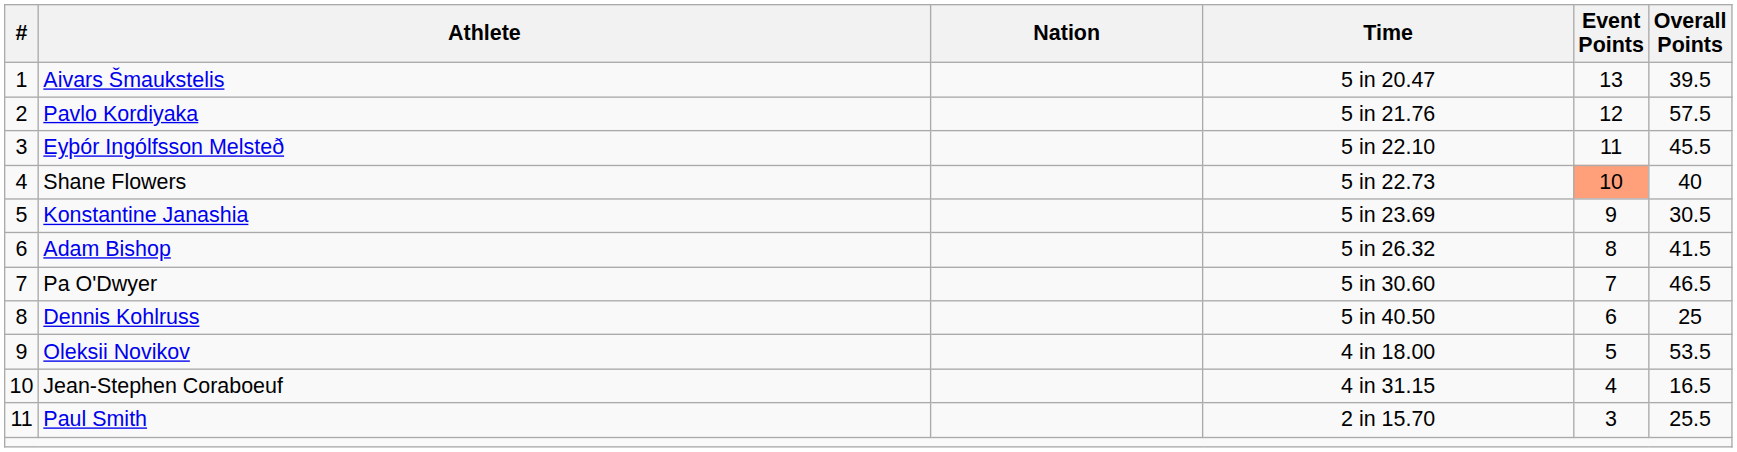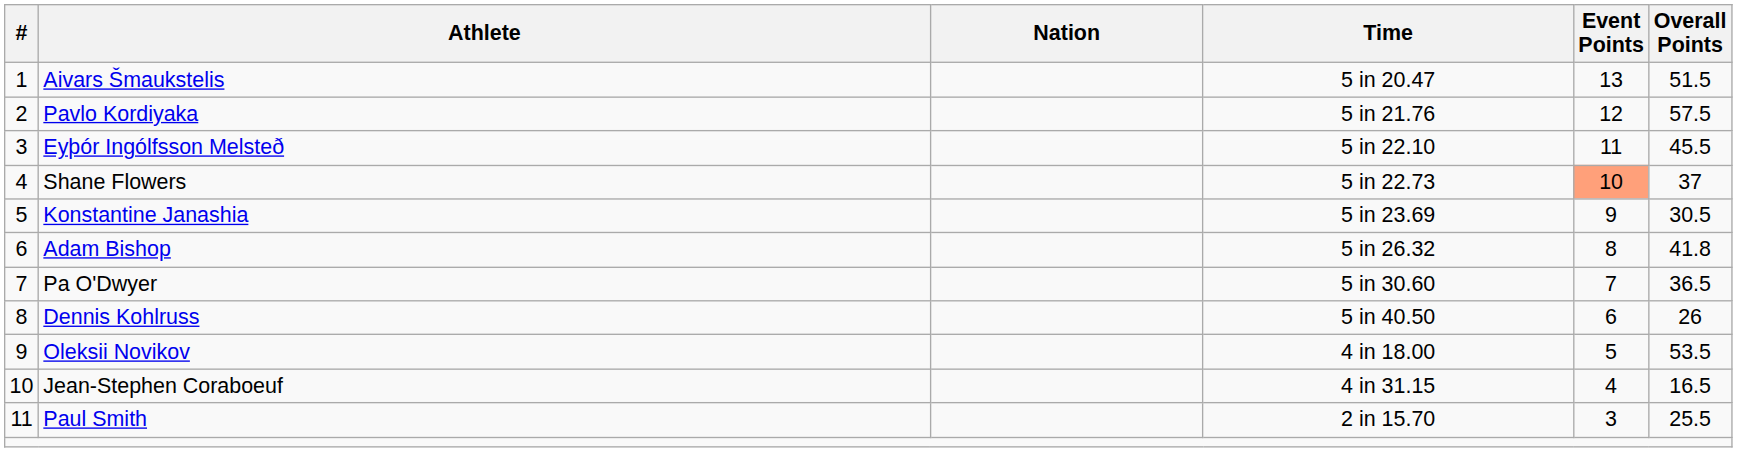 <table class="wikitable sortable" style="text-align:center;width: 65%;">
 <tr>
 <th scope="col" style="width: 10px;">#</th>
 <th scope="col">Athlete</th>
 <th scope="col">Nation</th>
 <th scope="col">Time</th>
 <th scope="col" style="width: 10px;">Event Points</th>
 <th scope="col" style="width: 10px;">Overall Points</th>
 </tr>
 <tr>
 <td>1</td>
 <td align=left><a href='#'>Aivars Šmaukstelis</a></td>
 <td align=left></td>
 <td>5 in 20.47</td>
 <td>13</td>
-<td>39.5</td>
+<td>51.5</td>
 </tr>
 <tr>
 <td>2</td>
 <td align=left><a href='#'>Pavlo Kordiyaka</a></td>
 <td align=left></td>
 <td>5 in 21.76</td>
 <td>12</td>
 <td>57.5</td>
 </tr>
 <tr>
 <td>3</td>
 <td align=left><a href='#'>Eyþór Ingólfsson Melsteð</a></td>
 <td align=left></td>
 <td>5 in 22.10</td>
 <td>11</td>
 <td>45.5</td>
 </tr>
 <tr>
 <td>4</td>
 <td align=left>Shane Flowers</td>
 <td align=left></td>
 <td>5 in 22.73</td>
 <td style="background: lightsalmon;">10</td>
-<td>40</td>
+<td>37</td>
 </tr>
 <tr>
 <td>5</td>
 <td align=left><a href='#'>Konstantine Janashia</a></td>
 <td align=left></td>
 <td>5 in 23.69</td>
 <td>9</td>
 <td>30.5</td>
 </tr>
 <tr>
 <td>6</td>
 <td align=left><a href='#'>Adam Bishop</a></td>
 <td align=left></td>
 <td>5 in 26.32</td>
 <td>8</td>
-<td>41.5</td>
+<td>41.8</td>
 </tr>
 <tr>
 <td>7</td>
 <td align=left>Pa O'Dwyer</td>
 <td align=left></td>
 <td>5 in 30.60</td>
 <td>7</td>
-<td>46.5</td>
+<td>36.5</td>
 </tr>
 <tr>
 <td>8</td>
 <td align=left><a href='#'>Dennis Kohlruss</a></td>
 <td align=left></td>
 <td>5 in 40.50</td>
 <td>6</td>
-<td>25</td>
+<td>26</td>
 </tr>
 <tr>
 <td>9</td>
 <td align=left><a href='#'>Oleksii Novikov</a></td>
 <td align=left></td>
 <td>4 in 18.00</td>
 <td>5</td>
 <td>53.5</td>
 </tr>
 <tr>
 <td>10</td>
 <td align=left>Jean-Stephen Coraboeuf</td>
 <td align=left></td>
 <td>4 in 31.15</td>
 <td>4</td>
 <td>16.5</td>
 </tr>
 <tr>
 <td>11</td>
 <td align=left><a href='#'>Paul Smith</a></td>
 <td align=left></td>
 <td>2 in 15.70</td>
 <td>3</td>
 <td>25.5</td>
 </tr>
 <tr class="sortbottom">
 <td colspan="6"></td>
 </tr>
 </table>
